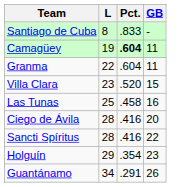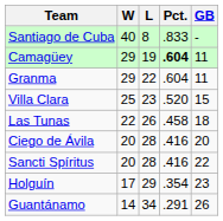 <table class="wikitable">
 <tr>
 <th>Team</th>
+<th>W</th>
 <th>L</th>
 <th>Pct.</th>
 <th><a href='#'>GB</a></th>
 </tr>
 <tr style="background-color:#ccffcc;">
 <td><a href='#'>Santiago de Cuba</a></td>
+<td>40</td>
 <td>8</td>
 <td>.833</td>
 <td>-</td>
 </tr>
 <tr style="background-color:#ccffcc;">
 <td><a href='#'>Camagüey</a></td>
+<td>29</td>
 <td>19</td>
 <td><strong>.604</strong></td>
 <td>11</td>
 </tr>
 <tr>
 <td><a href='#'>Granma</a></td>
+<td>29</td>
 <td>22</td>
 <td>.604</td>
 <td>11</td>
 </tr>
 <tr>
 <td><a href='#'>Villa Clara</a></td>
+<td>25</td>
 <td>23</td>
 <td>.520</td>
 <td>15</td>
 </tr>
 <tr>
 <td><a href='#'>Las Tunas</a></td>
-<td>25</td>
+<td>22</td>
+<td>26</td>
 <td>.458</td>
-<td>16</td>
+<td>18</td>
 </tr>
 <tr>
 <td><a href='#'>Ciego de Ávila</a></td>
+<td>20</td>
 <td>28</td>
 <td>.416</td>
 <td>20</td>
 </tr>
 <tr>
 <td><a href='#'>Sancti Spíritus</a></td>
+<td>20</td>
 <td>28</td>
 <td>.416</td>
 <td>22</td>
 </tr>
 <tr>
 <td><a href='#'>Holguín</a></td>
+<td>17</td>
 <td>29</td>
 <td>.354</td>
 <td>23</td>
 </tr>
 <tr>
 <td><a href='#'>Guantánamo</a></td>
+<td>14</td>
 <td>34</td>
 <td>.291</td>
 <td>26</td>
 </tr>
 </table>
